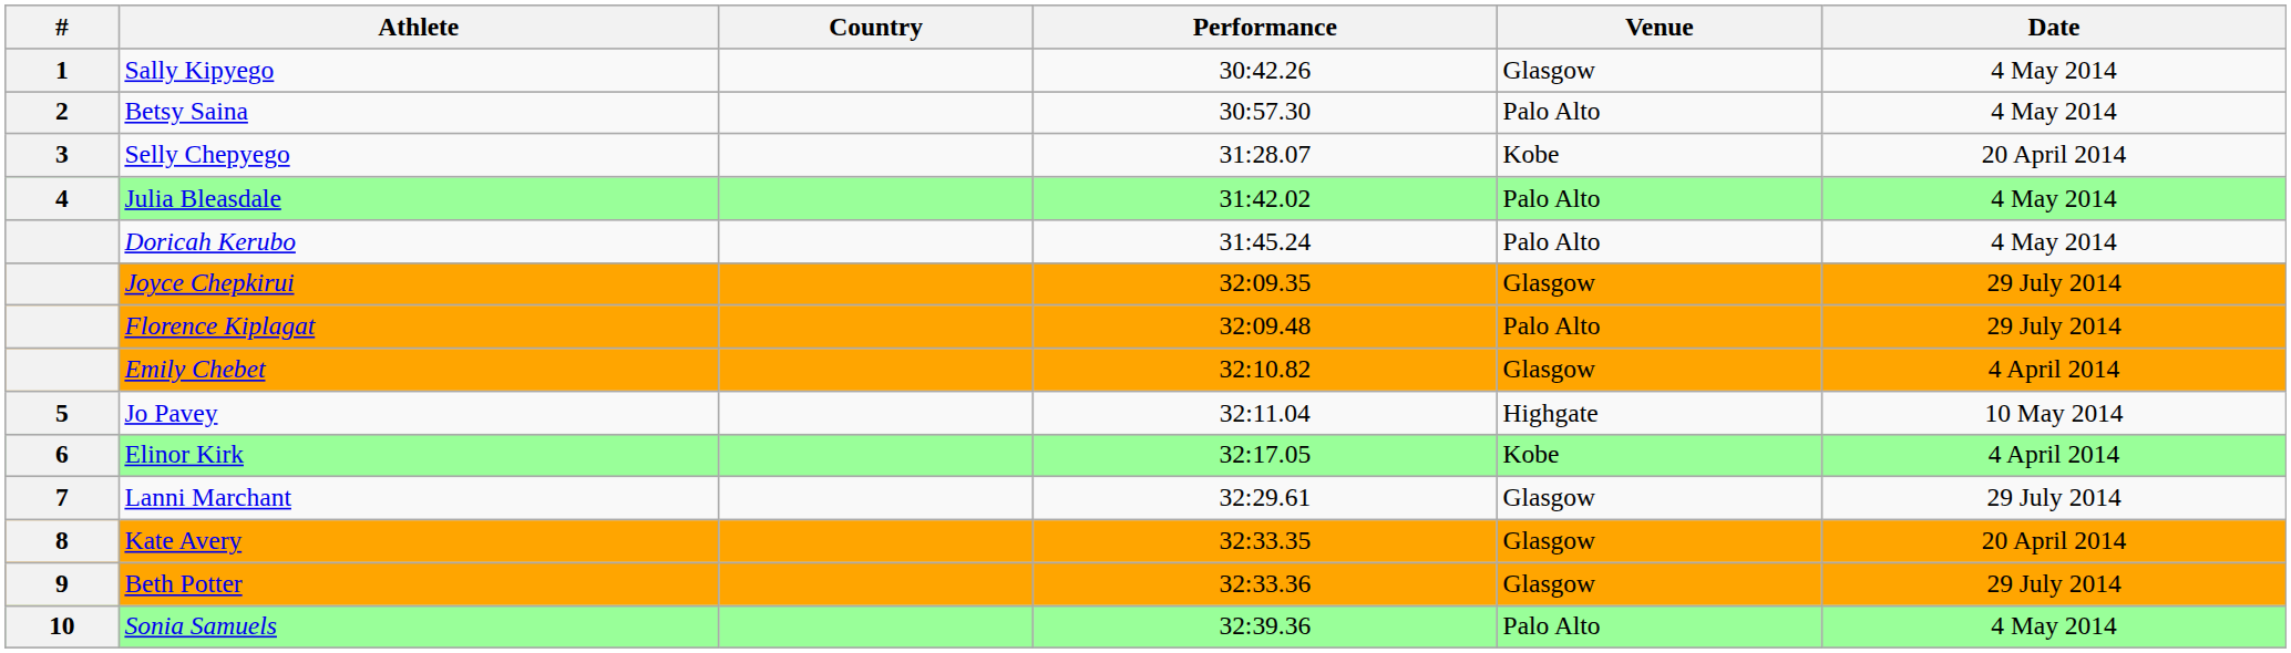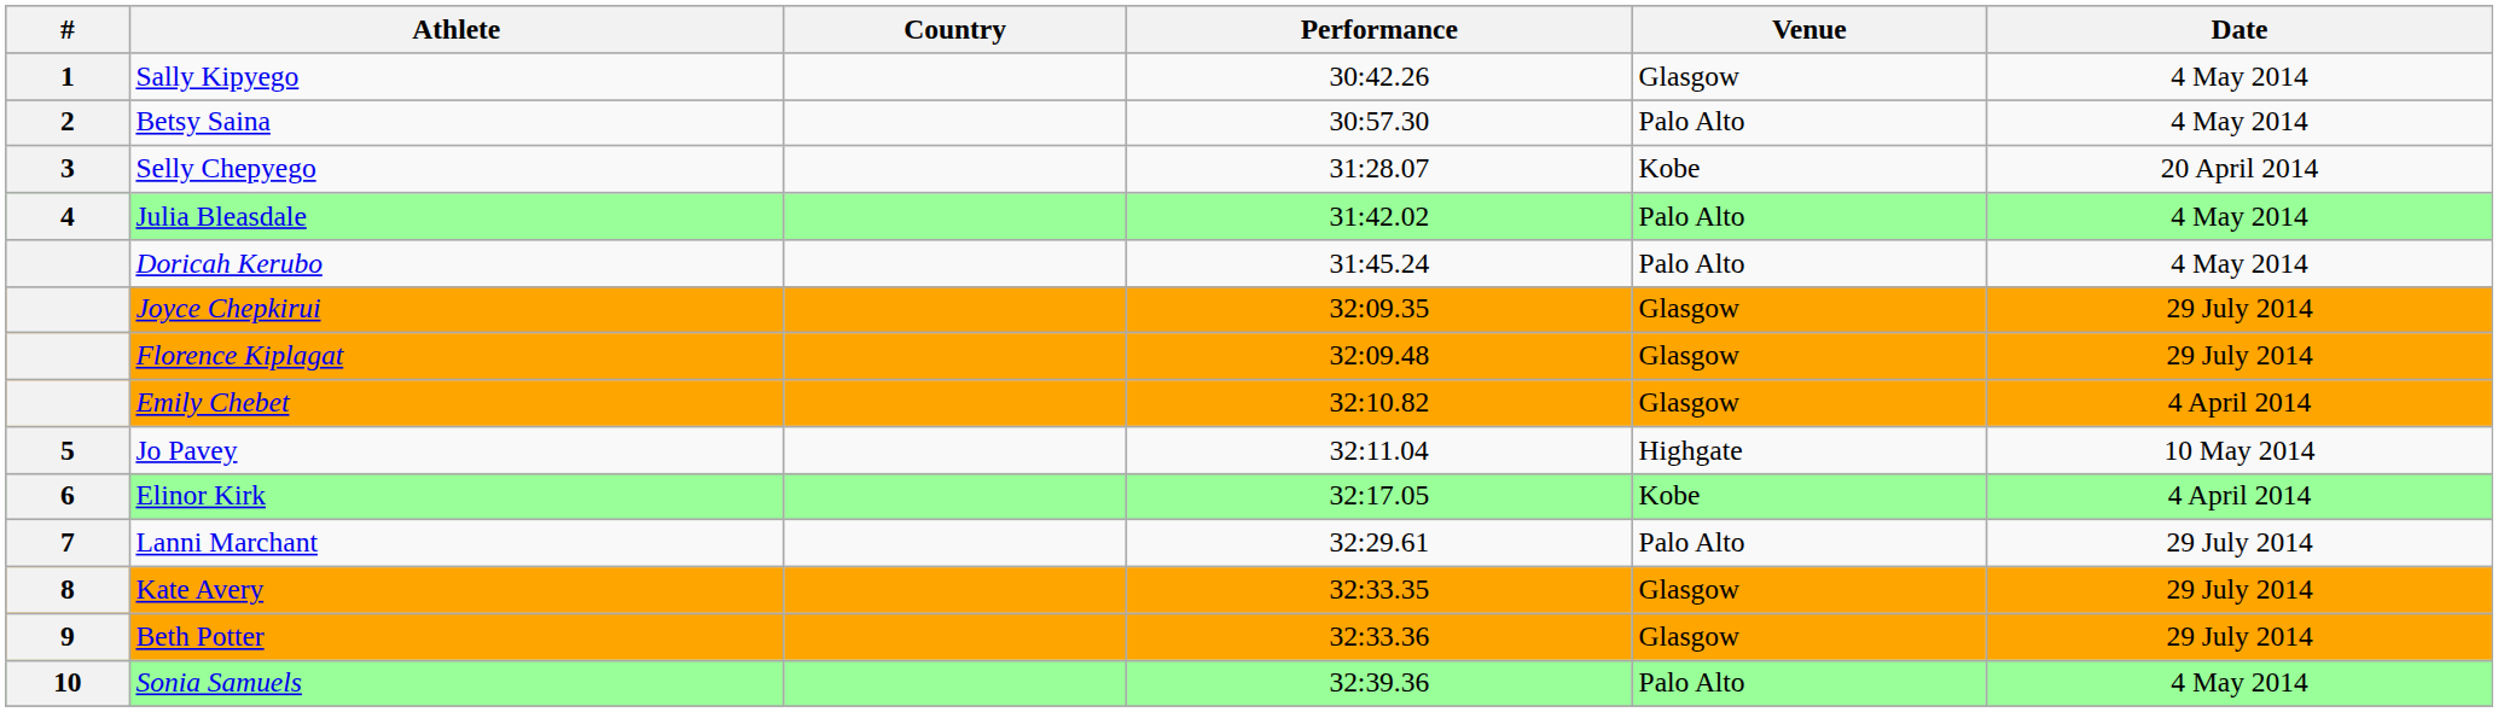 <table class="wikitable" width=100% style="font-size:90%; text-align:center;">
 <tr>
 <th>#</th>
 <th>Athlete</th>
 <th>Country</th>
 <th>Performance</th>
 <th>Venue</th>
 <th>Date</th>
 </tr>
 <tr>
 <th>1</th>
 <td align=left><a href='#'>Sally Kipyego</a></td>
 <td align=left></td>
 <td>30:42.26</td>
 <td align=left> Glasgow</td>
 <td>4 May 2014</td>
 </tr>
 <tr>
 <th>2</th>
 <td align=left><a href='#'>Betsy Saina</a></td>
 <td align=left></td>
 <td>30:57.30</td>
 <td align=left> Palo Alto</td>
 <td>4 May 2014</td>
 </tr>
 <tr>
 <th>3</th>
 <td align=left><a href='#'>Selly Chepyego</a></td>
 <td align=left></td>
 <td>31:28.07</td>
 <td align=left> Kobe</td>
 <td>20 April 2014</td>
 </tr>
 <tr bgcolor="99FF99">
 <th>4</th>
 <td align=left><a href='#'>Julia Bleasdale</a></td>
 <td align=left></td>
 <td>31:42.02</td>
 <td align=left> Palo Alto</td>
 <td>4 May 2014</td>
 </tr>
 <tr>
 <th></th>
 <td align=left><em><a href='#'>Doricah Kerubo</a></em></td>
 <td align=left></td>
 <td>31:45.24</td>
 <td align=left> Palo Alto</td>
 <td>4 May 2014</td>
 </tr>
 <tr bgcolor="orange">
 <th></th>
 <td align=left><em><a href='#'>Joyce Chepkirui</a></em></td>
 <td align=left></td>
 <td>32:09.35</td>
 <td align=left> Glasgow</td>
 <td>29 July 2014</td>
 </tr>
 <tr bgcolor="orange">
 <th></th>
 <td align=left><em><a href='#'>Florence Kiplagat</a></em></td>
 <td align=left></td>
 <td>32:09.48</td>
-<td align=left> Palo Alto</td>
+<td align=left> Glasgow</td>
 <td>29 July 2014</td>
 </tr>
 <tr bgcolor="orange">
 <th></th>
 <td align=left><em><a href='#'>Emily Chebet</a></em></td>
 <td align=left></td>
 <td>32:10.82</td>
 <td align=left> Glasgow</td>
 <td>4 April 2014</td>
 </tr>
 <tr>
 <th>5</th>
 <td align=left><a href='#'>Jo Pavey</a></td>
 <td align=left></td>
 <td>32:11.04</td>
 <td align=left> Highgate</td>
 <td>10 May 2014</td>
 </tr>
 <tr bgcolor="99FF99">
 <th>6</th>
 <td align=left><a href='#'>Elinor Kirk</a></td>
 <td align=left></td>
 <td>32:17.05</td>
 <td align=left> Kobe</td>
 <td>4 April 2014</td>
 </tr>
 <tr>
 <th>7</th>
 <td align=left><a href='#'>Lanni Marchant</a></td>
 <td align=left></td>
 <td>32:29.61</td>
-<td align=left> Glasgow</td>
+<td align=left> Palo Alto</td>
 <td>29 July 2014</td>
 </tr>
 <tr bgcolor="orange">
 <th>8</th>
 <td align=left><a href='#'>Kate Avery</a></td>
 <td align=left></td>
 <td>32:33.35</td>
 <td align=left> Glasgow</td>
-<td>20 April 2014</td>
+<td>29 July 2014</td>
 </tr>
 <tr bgcolor="orange">
 <th>9</th>
 <td align=left><a href='#'>Beth Potter</a></td>
 <td align=left></td>
 <td>32:33.36</td>
 <td align=left> Glasgow</td>
 <td>29 July 2014</td>
 </tr>
 <tr bgcolor="99FF99">
 <th>10</th>
 <td align=left><em><a href='#'>Sonia Samuels</a></em></td>
 <td align=left></td>
 <td>32:39.36</td>
 <td align=left> Palo Alto</td>
 <td>4 May 2014</td>
 </tr>
 </table>
